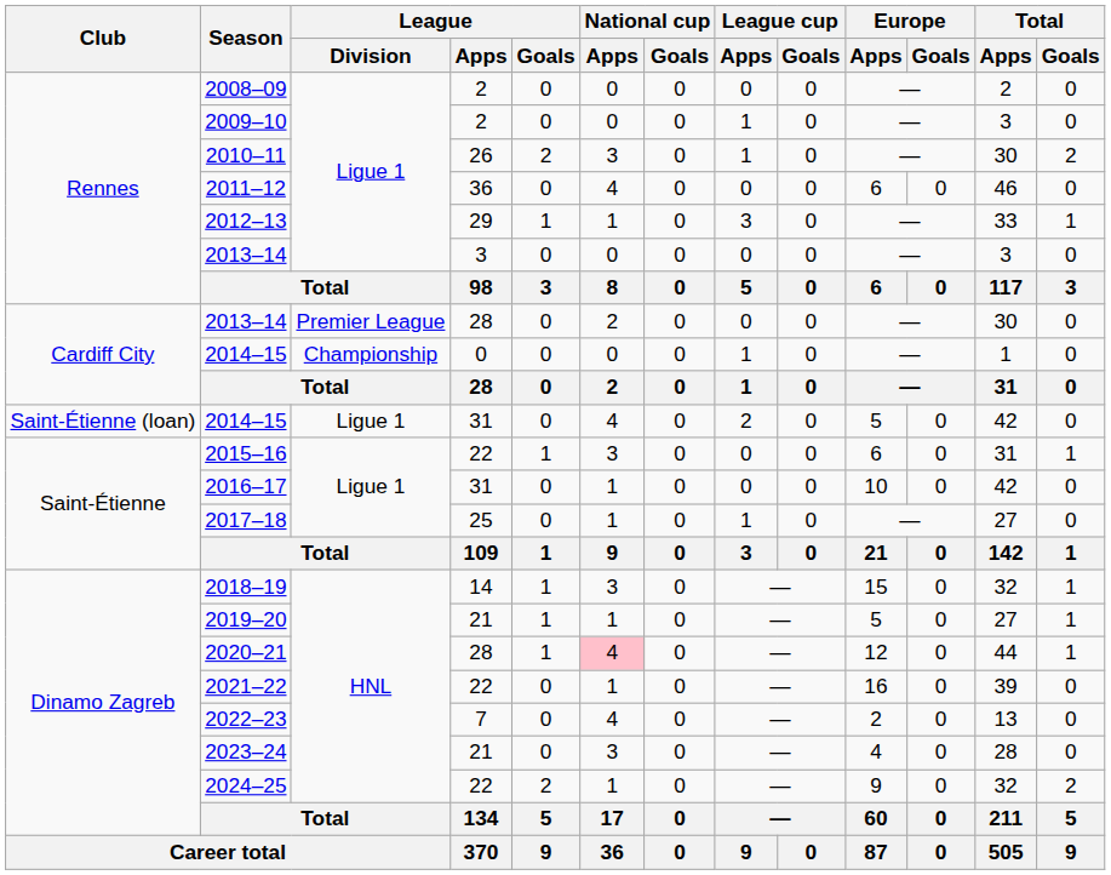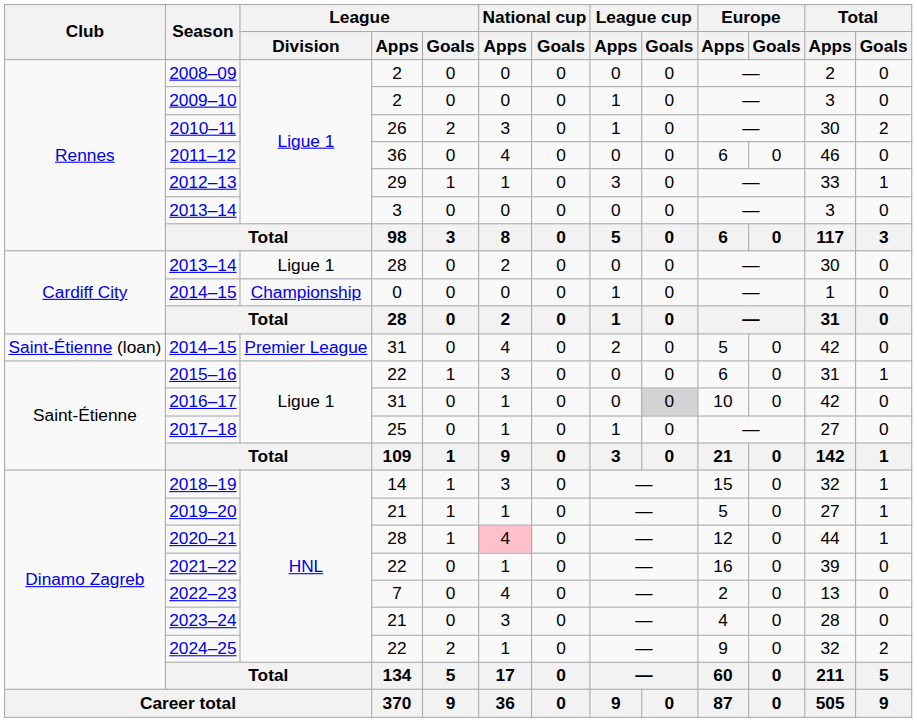 <table class="wikitable" style="text-align:center">
 <tr>
 <th rowspan="2">Club</th>
 <th rowspan="2">Season</th>
 <th colspan="3">League</th>
 <th colspan="2">National cup</th>
 <th colspan="2">League cup</th>
 <th colspan="2">Europe</th>
 <th colspan="2">Total</th>
 </tr>
 <tr>
 <th>Division</th>
 <th>Apps</th>
 <th>Goals</th>
 <th>Apps</th>
 <th>Goals</th>
 <th>Apps</th>
 <th>Goals</th>
 <th>Apps</th>
 <th>Goals</th>
 <th>Apps</th>
 <th>Goals</th>
 </tr>
 <tr>
 <td rowspan="7"><a href='#'>Rennes</a></td>
 <td><a href='#'>2008–09</a></td>
 <td rowspan="6"><a href='#'>Ligue 1</a></td>
 <td>2</td>
 <td>0</td>
 <td>0</td>
 <td>0</td>
 <td>0</td>
 <td>0</td>
 <td colspan="2">—</td>
 <td>2</td>
 <td>0</td>
 </tr>
 <tr>
 <td><a href='#'>2009–10</a></td>
 <td>2</td>
 <td>0</td>
 <td>0</td>
 <td>0</td>
 <td>1</td>
 <td>0</td>
 <td colspan="2">—</td>
 <td>3</td>
 <td>0</td>
 </tr>
 <tr>
 <td><a href='#'>2010–11</a></td>
 <td>26</td>
 <td>2</td>
 <td>3</td>
 <td>0</td>
 <td>1</td>
 <td>0</td>
 <td colspan="2">—</td>
 <td>30</td>
 <td>2</td>
 </tr>
 <tr>
 <td><a href='#'>2011–12</a></td>
 <td>36</td>
 <td>0</td>
 <td>4</td>
 <td>0</td>
 <td>0</td>
 <td>0</td>
 <td>6</td>
 <td>0</td>
 <td>46</td>
 <td>0</td>
 </tr>
 <tr>
 <td><a href='#'>2012–13</a></td>
 <td>29</td>
 <td>1</td>
 <td>1</td>
 <td>0</td>
 <td>3</td>
 <td>0</td>
 <td colspan="2">—</td>
 <td>33</td>
 <td>1</td>
 </tr>
 <tr>
 <td><a href='#'>2013–14</a></td>
 <td>3</td>
 <td>0</td>
 <td>0</td>
 <td>0</td>
 <td>0</td>
 <td>0</td>
 <td colspan="2">—</td>
 <td>3</td>
 <td>0</td>
 </tr>
 <tr>
 <th colspan="2">Total</th>
 <th>98</th>
 <th>3</th>
 <th>8</th>
 <th>0</th>
 <th>5</th>
 <th>0</th>
 <th>6</th>
 <th>0</th>
 <th>117</th>
 <th>3</th>
 </tr>
 <tr>
 <td rowspan="3"><a href='#'>Cardiff City</a></td>
 <td><a href='#'>2013–14</a></td>
-<td><a href='#'>Premier League</a></td>
+<td>Ligue 1</td>
 <td>28</td>
 <td>0</td>
 <td>2</td>
 <td>0</td>
 <td>0</td>
 <td>0</td>
 <td colspan="2">—</td>
 <td>30</td>
 <td>0</td>
 </tr>
 <tr>
 <td><a href='#'>2014–15</a></td>
 <td><a href='#'>Championship</a></td>
 <td>0</td>
 <td>0</td>
 <td>0</td>
 <td>0</td>
 <td>1</td>
 <td>0</td>
 <td colspan="2">—</td>
 <td>1</td>
 <td>0</td>
 </tr>
 <tr>
 <th colspan="2">Total</th>
 <th>28</th>
 <th>0</th>
 <th>2</th>
 <th>0</th>
 <th>1</th>
 <th>0</th>
 <th colspan="2">—</th>
 <th>31</th>
 <th>0</th>
 </tr>
 <tr>
 <td><a href='#'>Saint-Étienne</a> (loan)</td>
 <td><a href='#'>2014–15</a></td>
-<td>Ligue 1</td>
+<td><a href='#'>Premier League</a></td>
 <td>31</td>
 <td>0</td>
 <td>4</td>
 <td>0</td>
 <td>2</td>
 <td>0</td>
 <td>5</td>
 <td>0</td>
 <td>42</td>
 <td>0</td>
 </tr>
 <tr>
 <td rowspan="4">Saint-Étienne</td>
 <td><a href='#'>2015–16</a></td>
 <td rowspan="3">Ligue 1</td>
 <td>22</td>
 <td>1</td>
 <td>3</td>
 <td>0</td>
 <td>0</td>
 <td>0</td>
 <td>6</td>
 <td>0</td>
 <td>31</td>
 <td>1</td>
 </tr>
 <tr>
 <td><a href='#'>2016–17</a></td>
 <td>31</td>
 <td>0</td>
 <td>1</td>
 <td>0</td>
 <td>0</td>
-<td>0</td>
+<td style="background: lightgrey;">0</td>
 <td>10</td>
 <td>0</td>
 <td>42</td>
 <td>0</td>
 </tr>
 <tr>
 <td><a href='#'>2017–18</a></td>
 <td>25</td>
 <td>0</td>
 <td>1</td>
 <td>0</td>
 <td>1</td>
 <td>0</td>
 <td colspan="2">—</td>
 <td>27</td>
 <td>0</td>
 </tr>
 <tr>
 <th colspan="2">Total</th>
 <th>109</th>
 <th>1</th>
 <th>9</th>
 <th>0</th>
 <th>3</th>
 <th>0</th>
 <th>21</th>
 <th>0</th>
 <th>142</th>
 <th>1</th>
 </tr>
 <tr>
 <td rowspan="8"><a href='#'>Dinamo Zagreb</a></td>
 <td><a href='#'>2018–19</a></td>
 <td rowspan="7"><a href='#'>HNL</a></td>
 <td>14</td>
 <td>1</td>
 <td>3</td>
 <td>0</td>
 <td colspan="2">—</td>
 <td>15</td>
 <td>0</td>
 <td>32</td>
 <td>1</td>
 </tr>
 <tr>
 <td><a href='#'>2019–20</a></td>
 <td>21</td>
 <td>1</td>
 <td>1</td>
 <td>0</td>
 <td colspan="2">—</td>
 <td>5</td>
 <td>0</td>
 <td>27</td>
 <td>1</td>
 </tr>
 <tr>
 <td><a href='#'>2020–21</a></td>
 <td>28</td>
 <td>1</td>
 <td style="background: pink;">4</td>
 <td>0</td>
 <td colspan="2">—</td>
 <td>12</td>
 <td>0</td>
 <td>44</td>
 <td>1</td>
 </tr>
 <tr>
 <td><a href='#'>2021–22</a></td>
 <td>22</td>
 <td>0</td>
 <td>1</td>
 <td>0</td>
 <td colspan="2">—</td>
 <td>16</td>
 <td>0</td>
 <td>39</td>
 <td>0</td>
 </tr>
 <tr>
 <td><a href='#'>2022–23</a></td>
 <td>7</td>
 <td>0</td>
 <td>4</td>
 <td>0</td>
 <td colspan="2">—</td>
 <td>2</td>
 <td>0</td>
 <td>13</td>
 <td>0</td>
 </tr>
 <tr>
 <td><a href='#'>2023–24</a></td>
 <td>21</td>
 <td>0</td>
 <td>3</td>
 <td>0</td>
 <td colspan="2">—</td>
 <td>4</td>
 <td>0</td>
 <td>28</td>
 <td>0</td>
 </tr>
 <tr>
 <td><a href='#'>2024–25</a></td>
 <td>22</td>
 <td>2</td>
 <td>1</td>
 <td>0</td>
 <td colspan="2">—</td>
 <td>9</td>
 <td>0</td>
 <td>32</td>
 <td>2</td>
 </tr>
 <tr>
 <th colspan="2">Total</th>
 <th>134</th>
 <th>5</th>
 <th>17</th>
 <th>0</th>
 <th colspan="2">—</th>
 <th>60</th>
 <th>0</th>
 <th>211</th>
 <th>5</th>
 </tr>
 <tr>
 <th colspan="3">Career total</th>
 <th>370</th>
 <th>9</th>
 <th>36</th>
 <th>0</th>
 <th>9</th>
 <th>0</th>
 <th>87</th>
 <th>0</th>
 <th>505</th>
 <th>9</th>
 </tr>
 </table>
